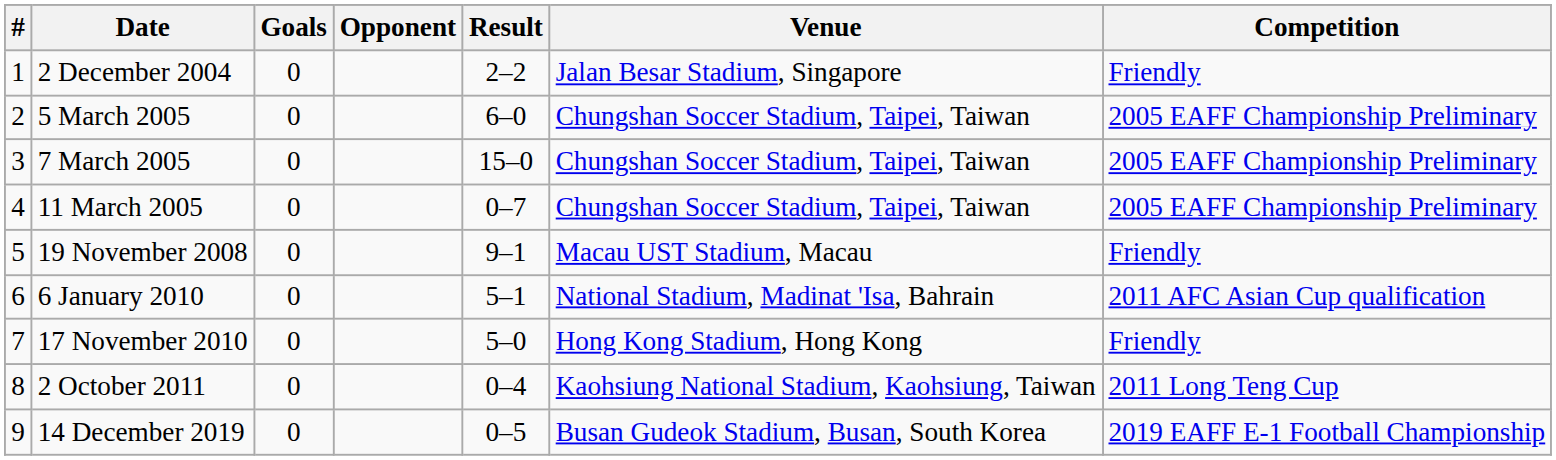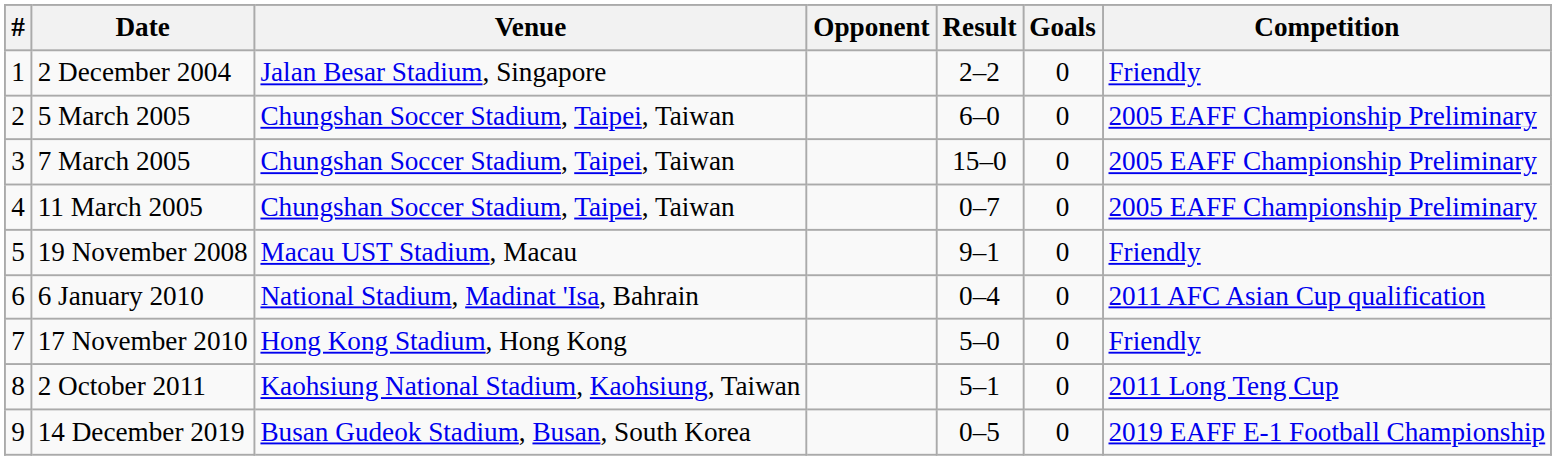 <table class="wikitable" style="font-size:90%; text-align: left;">
 <tr bgcolor="#CCCCCC" align="center">
 <th>#</th>
 <th>Date</th>
-<th>Goals</th>
+<th>Venue</th>
 <th>Opponent</th>
 <th>Result</th>
-<th>Venue</th>
+<th>Goals</th>
 <th>Competition</th>
 </tr>
 <tr>
 <td>1</td>
 <td>2 December 2004</td>
-<td align=center>0</td>
+<td><a href='#'>Jalan Besar Stadium</a>, Singapore</td>
 <td></td>
 <td align=center>2–2</td>
-<td><a href='#'>Jalan Besar Stadium</a>, Singapore</td>
+<td align=center>0</td>
 <td><a href='#'>Friendly</a></td>
 </tr>
 <tr>
 <td>2</td>
 <td>5 March 2005</td>
-<td align=center>0</td>
+<td><a href='#'>Chungshan Soccer Stadium</a>, <a href='#'>Taipei</a>, Taiwan</td>
 <td></td>
 <td align=center>6–0</td>
-<td><a href='#'>Chungshan Soccer Stadium</a>, <a href='#'>Taipei</a>, Taiwan</td>
+<td align=center>0</td>
 <td><a href='#'>2005 EAFF Championship Preliminary</a></td>
 </tr>
 <tr>
 <td>3</td>
 <td>7 March 2005</td>
-<td align=center>0</td>
+<td><a href='#'>Chungshan Soccer Stadium</a>, <a href='#'>Taipei</a>, Taiwan</td>
 <td></td>
 <td align=center>15–0</td>
-<td><a href='#'>Chungshan Soccer Stadium</a>, <a href='#'>Taipei</a>, Taiwan</td>
+<td align=center>0</td>
 <td><a href='#'>2005 EAFF Championship Preliminary</a></td>
 </tr>
 <tr>
 <td>4</td>
 <td>11 March 2005</td>
-<td align=center>0</td>
+<td><a href='#'>Chungshan Soccer Stadium</a>, <a href='#'>Taipei</a>, Taiwan</td>
 <td></td>
 <td align=center>0–7</td>
-<td><a href='#'>Chungshan Soccer Stadium</a>, <a href='#'>Taipei</a>, Taiwan</td>
+<td align=center>0</td>
 <td><a href='#'>2005 EAFF Championship Preliminary</a></td>
 </tr>
 <tr>
 <td>5</td>
 <td>19 November 2008</td>
-<td align=center>0</td>
+<td><a href='#'>Macau UST Stadium</a>, Macau</td>
 <td></td>
 <td align=center>9–1</td>
-<td><a href='#'>Macau UST Stadium</a>, Macau</td>
+<td align=center>0</td>
 <td><a href='#'>Friendly</a></td>
 </tr>
 <tr>
 <td>6</td>
 <td>6 January 2010</td>
+<td><a href='#'>National Stadium</a>, <a href='#'>Madinat 'Isa</a>, Bahrain</td>
+<td></td>
+<td align=center>0–4</td>
 <td align=center>0</td>
-<td></td>
-<td align=center>5–1</td>
-<td><a href='#'>National Stadium</a>, <a href='#'>Madinat 'Isa</a>, Bahrain</td>
 <td><a href='#'>2011 AFC Asian Cup qualification</a></td>
 </tr>
 <tr>
 <td>7</td>
 <td>17 November 2010</td>
-<td align=center>0</td>
+<td><a href='#'>Hong Kong Stadium</a>, Hong Kong</td>
 <td></td>
 <td align=center>5–0</td>
-<td><a href='#'>Hong Kong Stadium</a>, Hong Kong</td>
+<td align=center>0</td>
 <td><a href='#'>Friendly</a></td>
 </tr>
 <tr>
 <td>8</td>
 <td>2 October 2011</td>
+<td><a href='#'>Kaohsiung National Stadium</a>, <a href='#'>Kaohsiung</a>, Taiwan</td>
+<td></td>
+<td align=center>5–1</td>
 <td align=center>0</td>
-<td></td>
-<td align=center>0–4</td>
-<td><a href='#'>Kaohsiung National Stadium</a>, <a href='#'>Kaohsiung</a>, Taiwan</td>
 <td><a href='#'>2011 Long Teng Cup</a></td>
 </tr>
 <tr>
 <td>9</td>
 <td>14 December 2019</td>
-<td align=center>0</td>
+<td><a href='#'>Busan Gudeok Stadium</a>, <a href='#'>Busan</a>, South Korea</td>
 <td></td>
 <td align=center>0–5</td>
-<td><a href='#'>Busan Gudeok Stadium</a>, <a href='#'>Busan</a>, South Korea</td>
+<td align=center>0</td>
 <td><a href='#'>2019 EAFF E-1 Football Championship</a></td>
 </tr>
 </table>
